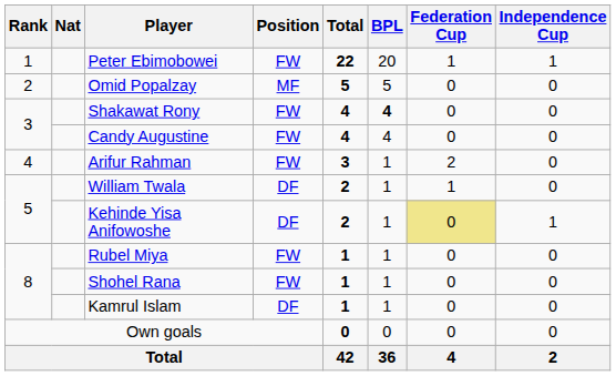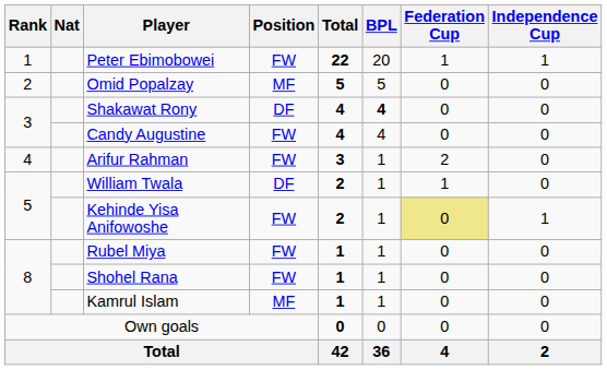 <table class="wikitable" style="text-align:center">
 <tr>
 <th>Rank</th>
 <th>Nat</th>
 <th style="width:180px;">Player</th>
 <th>Position</th>
 <th>Total</th>
 <th><a href='#'>BPL</a></th>
 <th><a href='#'>Federation Cup</a></th>
 <th><a href='#'>Independence Cup</a></th>
 </tr>
 <tr>
 <td>1</td>
 <td></td>
 <td align="left"><a href='#'>Peter Ebimobowei</a></td>
 <td><a href='#'>FW</a></td>
 <td align="center"><strong>22</strong></td>
 <td align="center">20</td>
 <td align="center">1</td>
 <td align="center">1</td>
 </tr>
 <tr>
 <td>2</td>
 <td></td>
 <td align="left"><a href='#'>Omid Popalzay</a></td>
 <td><a href='#'>MF</a></td>
 <td><strong>5</strong></td>
 <td>5</td>
 <td>0</td>
 <td>0</td>
 </tr>
 <tr>
 <td rowspan="2">3</td>
 <td></td>
 <td align="left"><a href='#'>Shakawat Rony</a></td>
-<td><a href='#'>FW</a></td>
+<td><a href='#'>DF</a></td>
 <td><strong>4</strong></td>
 <td><strong>4</strong></td>
 <td>0</td>
 <td>0</td>
 </tr>
 <tr>
 <td></td>
 <td align="left"><a href='#'>Candy Augustine</a></td>
 <td><a href='#'>FW</a></td>
 <td><strong>4</strong></td>
 <td>4</td>
 <td>0</td>
 <td>0</td>
 </tr>
 <tr>
 <td>4</td>
 <td></td>
 <td align="left"><a href='#'>Arifur Rahman</a></td>
 <td><a href='#'>FW</a></td>
 <td><strong>3</strong></td>
 <td>1</td>
 <td>2</td>
 <td>0</td>
 </tr>
 <tr>
 <td rowspan="2">5</td>
 <td></td>
 <td align="left"><a href='#'>William Twala</a></td>
 <td><a href='#'>DF</a></td>
 <td><strong>2</strong></td>
 <td>1</td>
 <td>1</td>
 <td>0</td>
 </tr>
 <tr>
 <td></td>
 <td align="left"><a href='#'>Kehinde Yisa Anifowoshe</a></td>
-<td><a href='#'>DF</a></td>
+<td><a href='#'>FW</a></td>
 <td><strong>2</strong></td>
 <td>1</td>
 <td style="background: khaki;">0</td>
 <td>1</td>
 </tr>
 <tr>
 <td rowspan="3">8</td>
 <td></td>
 <td align="left"><a href='#'>Rubel Miya</a></td>
 <td><a href='#'>FW</a></td>
 <td><strong>1</strong></td>
 <td>1</td>
 <td>0</td>
 <td>0</td>
 </tr>
 <tr>
 <td></td>
 <td align="left"><a href='#'>Shohel Rana</a></td>
 <td><a href='#'>FW</a></td>
 <td><strong>1</strong></td>
 <td>1</td>
 <td>0</td>
 <td>0</td>
 </tr>
 <tr>
 <td></td>
 <td align="left">Kamrul Islam</td>
-<td><a href='#'>DF</a></td>
+<td><a href='#'>MF</a></td>
 <td><strong>1</strong></td>
 <td>1</td>
 <td>0</td>
 <td>0</td>
 </tr>
 <tr>
 <td colspan="4">Own goals</td>
 <td><strong>0</strong></td>
 <td>0</td>
 <td>0</td>
 <td>0</td>
 </tr>
 <tr>
 <th colspan="4" align="center">Total</th>
 <th>42</th>
 <th align="center">36</th>
 <th align="center">4</th>
 <th align="center">2</th>
 </tr>
 </table>
